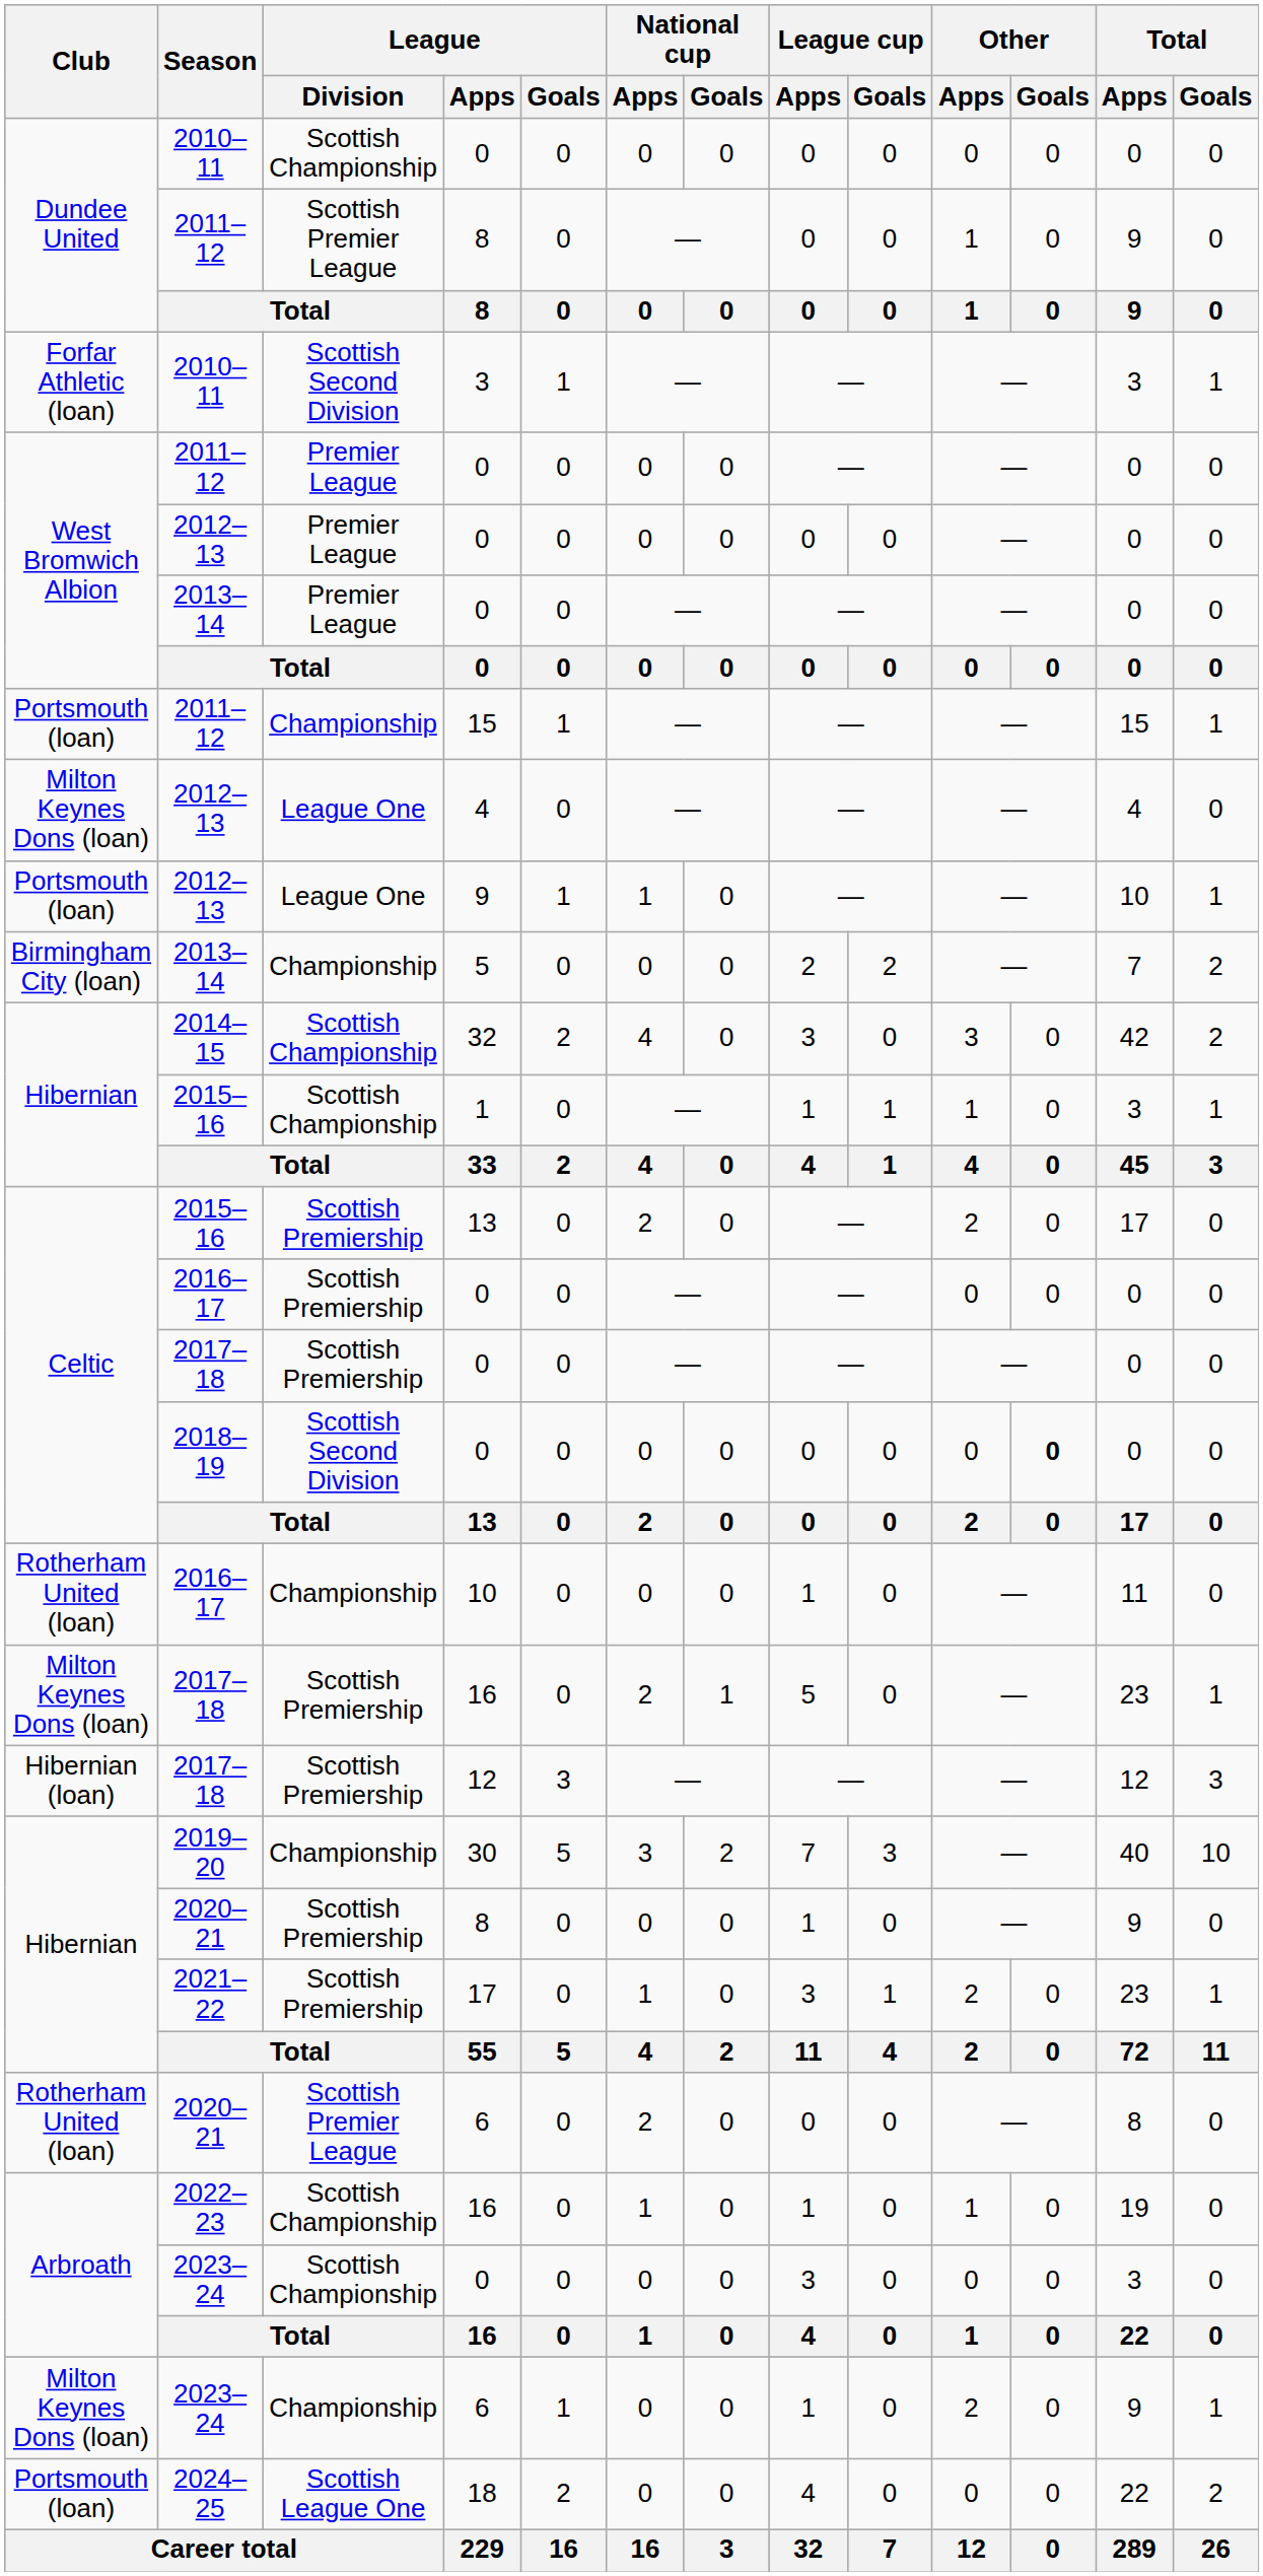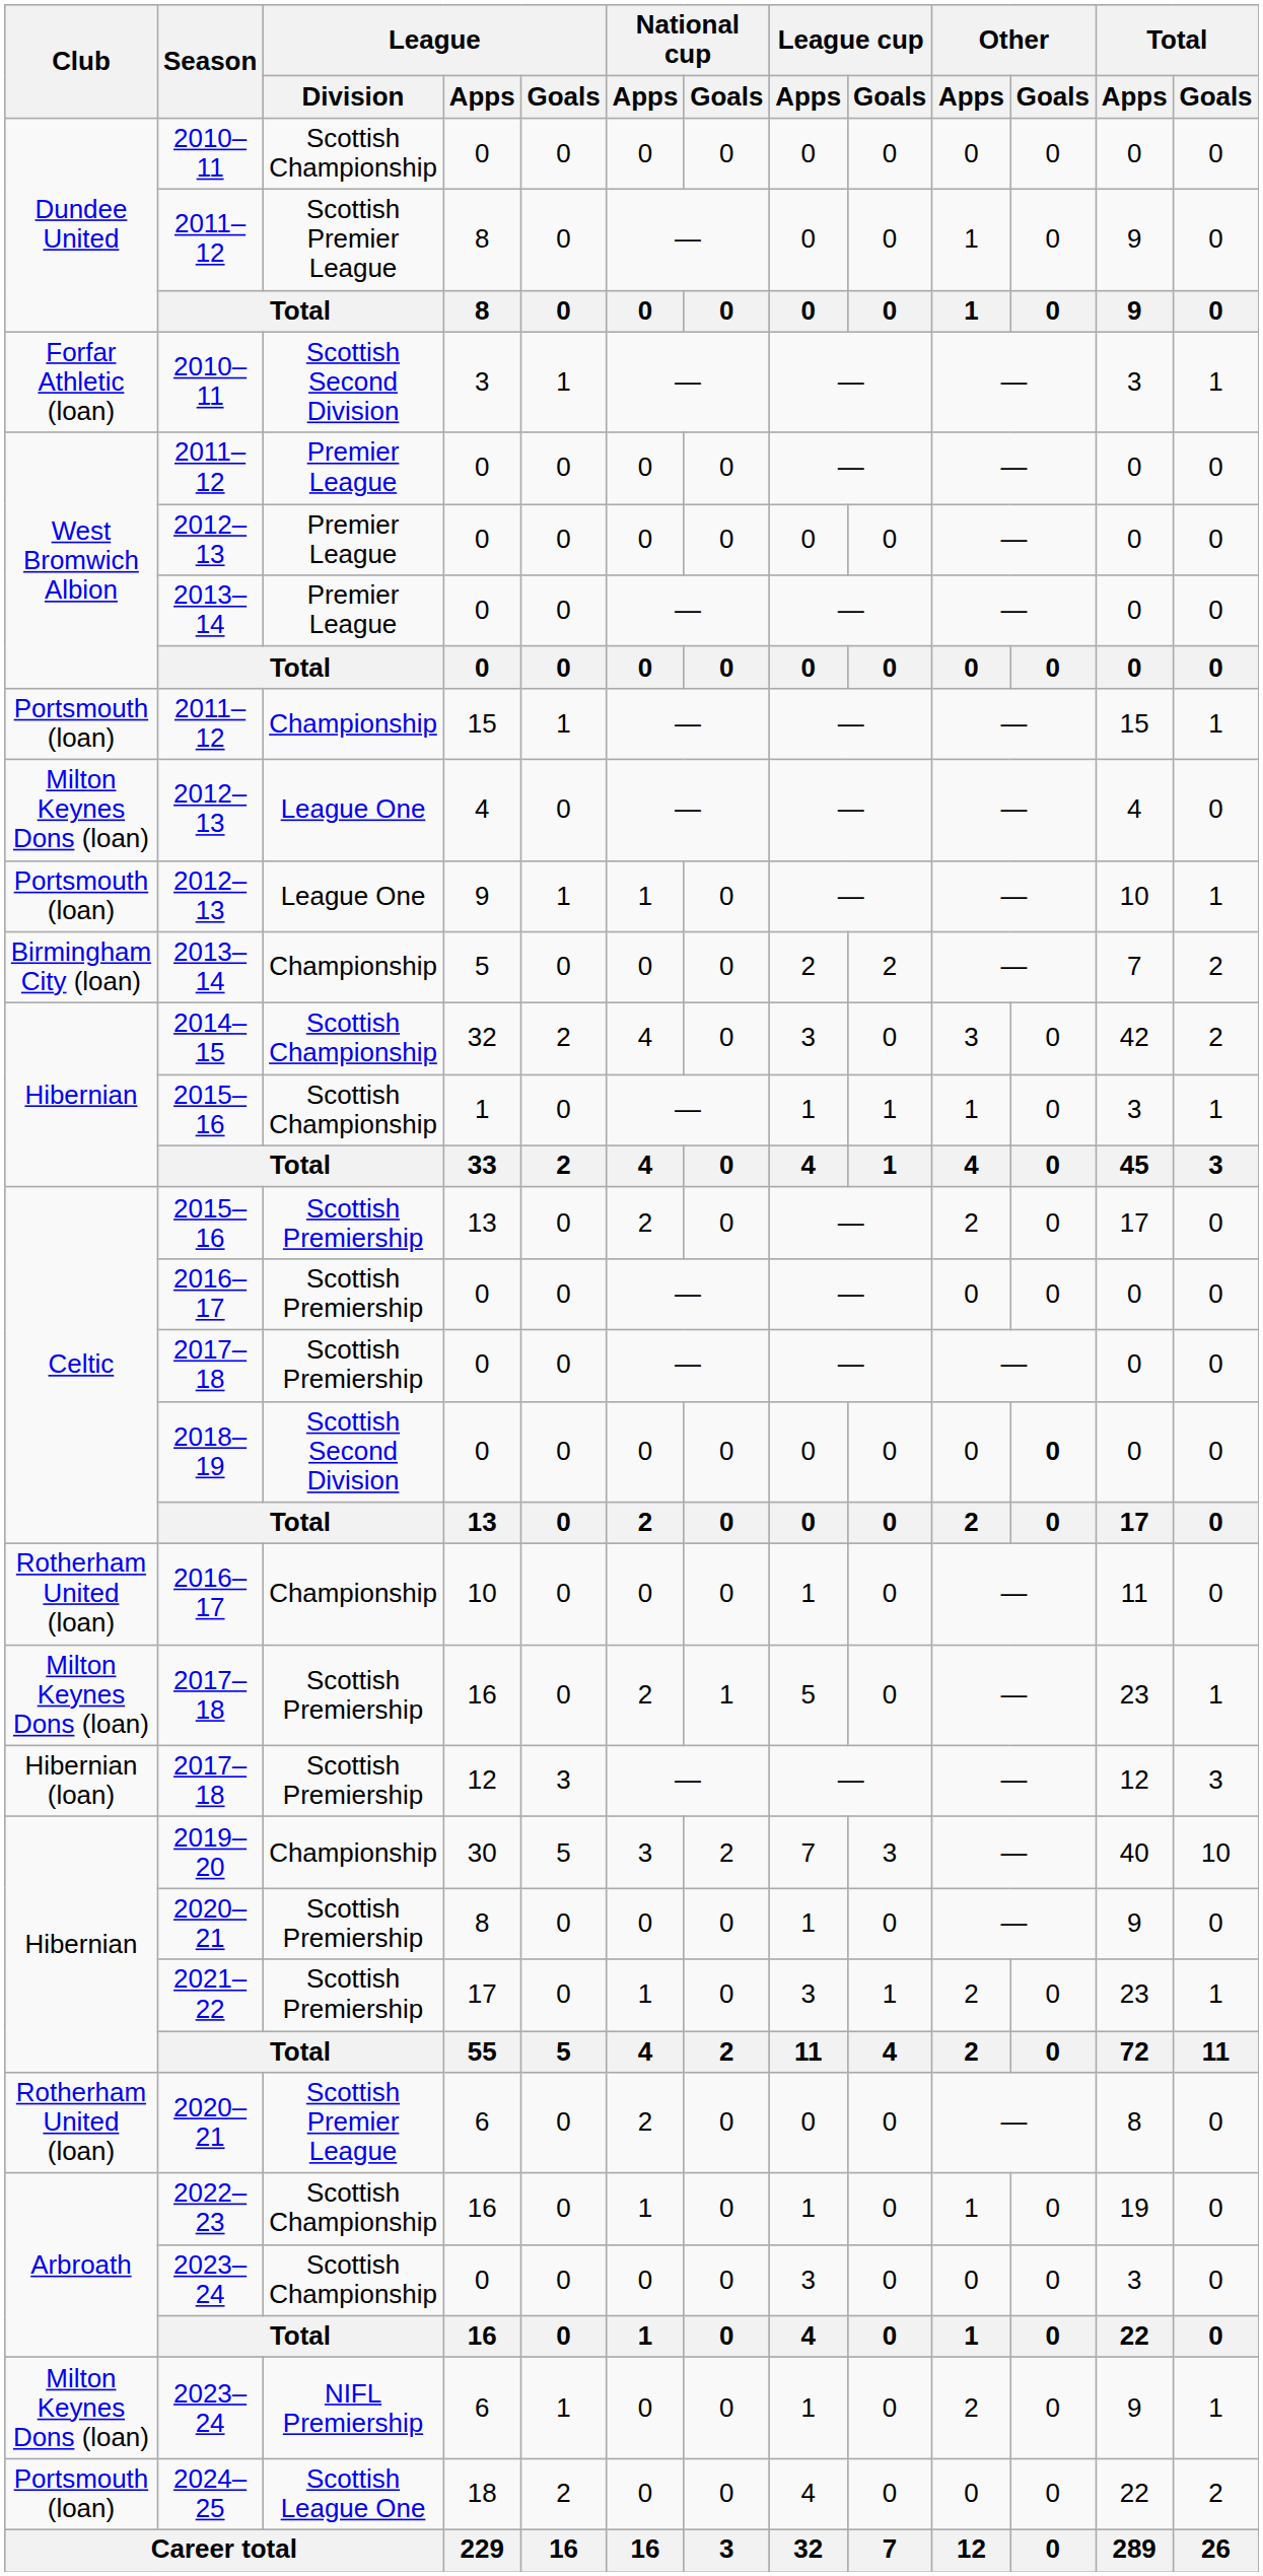 <table class="wikitable" style="text-align:center">
 <tr>
 <th rowspan="2">Club</th>
 <th rowspan="2">Season</th>
 <th colspan="3">League</th>
 <th colspan="2">National cup</th>
 <th colspan="2">League cup</th>
 <th colspan="2">Other</th>
 <th colspan="2">Total</th>
 </tr>
 <tr>
 <th>Division</th>
 <th>Apps</th>
 <th>Goals</th>
 <th>Apps</th>
 <th>Goals</th>
 <th>Apps</th>
 <th>Goals</th>
 <th>Apps</th>
 <th>Goals</th>
 <th>Apps</th>
 <th>Goals</th>
 </tr>
 <tr>
 <td rowspan="3"><a href='#'>Dundee United</a></td>
 <td><a href='#'>2010–11</a></td>
 <td>Scottish Championship</td>
 <td>0</td>
 <td>0</td>
 <td>0</td>
 <td>0</td>
 <td>0</td>
 <td>0</td>
 <td>0</td>
 <td>0</td>
 <td>0</td>
 <td>0</td>
 </tr>
 <tr>
 <td><a href='#'>2011–12</a></td>
 <td>Scottish Premier League</td>
 <td>8</td>
 <td>0</td>
 <td colspan="2">—</td>
 <td>0</td>
 <td>0</td>
 <td>1</td>
 <td>0</td>
 <td>9</td>
 <td>0</td>
 </tr>
 <tr>
 <th colspan="2">Total</th>
 <th>8</th>
 <th>0</th>
 <th>0</th>
 <th>0</th>
 <th>0</th>
 <th>0</th>
 <th>1</th>
 <th>0</th>
 <th>9</th>
 <th>0</th>
 </tr>
 <tr>
 <td><a href='#'>Forfar Athletic</a> (loan)</td>
 <td><a href='#'>2010–11</a></td>
 <td><a href='#'>Scottish Second Division</a></td>
 <td>3</td>
 <td>1</td>
 <td colspan="2">—</td>
 <td colspan="2">—</td>
 <td colspan="2">—</td>
 <td>3</td>
 <td>1</td>
 </tr>
 <tr>
 <td rowspan="4"><a href='#'>West Bromwich Albion</a></td>
 <td><a href='#'>2011–12</a></td>
 <td><a href='#'>Premier League</a></td>
 <td>0</td>
 <td>0</td>
 <td>0</td>
 <td>0</td>
 <td colspan="2">—</td>
 <td colspan="2">—</td>
 <td>0</td>
 <td>0</td>
 </tr>
 <tr>
 <td><a href='#'>2012–13</a></td>
 <td>Premier League</td>
 <td>0</td>
 <td>0</td>
 <td>0</td>
 <td>0</td>
 <td>0</td>
 <td>0</td>
 <td colspan="2">—</td>
 <td>0</td>
 <td>0</td>
 </tr>
 <tr>
 <td><a href='#'>2013–14</a></td>
 <td>Premier League</td>
 <td>0</td>
 <td>0</td>
 <td colspan="2">—</td>
 <td colspan="2">—</td>
 <td colspan="2">—</td>
 <td>0</td>
 <td>0</td>
 </tr>
 <tr>
 <th colspan="2">Total</th>
 <th>0</th>
 <th>0</th>
 <th>0</th>
 <th>0</th>
 <th>0</th>
 <th>0</th>
 <th>0</th>
 <th>0</th>
 <th>0</th>
 <th>0</th>
 </tr>
 <tr>
 <td><a href='#'>Portsmouth</a> (loan)</td>
 <td><a href='#'>2011–12</a></td>
 <td><a href='#'>Championship</a></td>
 <td>15</td>
 <td>1</td>
 <td colspan="2">—</td>
 <td colspan="2">—</td>
 <td colspan="2">—</td>
 <td>15</td>
 <td>1</td>
 </tr>
 <tr>
 <td><a href='#'>Milton Keynes Dons</a> (loan)</td>
 <td><a href='#'>2012–13</a></td>
 <td><a href='#'>League One</a></td>
 <td>4</td>
 <td>0</td>
 <td colspan="2">—</td>
 <td colspan="2">—</td>
 <td colspan="2">—</td>
 <td>4</td>
 <td>0</td>
 </tr>
 <tr>
 <td><a href='#'>Portsmouth</a> (loan)</td>
 <td><a href='#'>2012–13</a></td>
 <td>League One</td>
 <td>9</td>
 <td>1</td>
 <td>1</td>
 <td>0</td>
 <td colspan="2">—</td>
 <td colspan="2">—</td>
 <td>10</td>
 <td>1</td>
 </tr>
 <tr>
 <td><a href='#'>Birmingham City</a> (loan)</td>
 <td><a href='#'>2013–14</a></td>
 <td>Championship</td>
 <td>5</td>
 <td>0</td>
 <td>0</td>
 <td>0</td>
 <td>2</td>
 <td>2</td>
 <td colspan="2">—</td>
 <td>7</td>
 <td>2</td>
 </tr>
 <tr>
 <td rowspan="3"><a href='#'>Hibernian</a></td>
 <td><a href='#'>2014–15</a></td>
 <td><a href='#'>Scottish Championship</a></td>
 <td>32</td>
 <td>2</td>
 <td>4</td>
 <td>0</td>
 <td>3</td>
 <td>0</td>
 <td>3</td>
 <td>0</td>
 <td>42</td>
 <td>2</td>
 </tr>
 <tr>
 <td><a href='#'>2015–16</a></td>
 <td>Scottish Championship</td>
 <td>1</td>
 <td>0</td>
 <td colspan="2">—</td>
 <td>1</td>
 <td>1</td>
 <td>1</td>
 <td>0</td>
 <td>3</td>
 <td>1</td>
 </tr>
 <tr>
 <th colspan="2">Total</th>
 <th>33</th>
 <th>2</th>
 <th>4</th>
 <th>0</th>
 <th>4</th>
 <th>1</th>
 <th>4</th>
 <th>0</th>
 <th>45</th>
 <th>3</th>
 </tr>
 <tr>
 <td rowspan="5"><a href='#'>Celtic</a></td>
 <td><a href='#'>2015–16</a></td>
 <td><a href='#'>Scottish Premiership</a></td>
 <td>13</td>
 <td>0</td>
 <td>2</td>
 <td>0</td>
 <td colspan="2">—</td>
 <td>2</td>
 <td>0</td>
 <td>17</td>
 <td>0</td>
 </tr>
 <tr>
 <td><a href='#'>2016–17</a></td>
 <td>Scottish Premiership</td>
 <td>0</td>
 <td>0</td>
 <td colspan="2">—</td>
 <td colspan="2">—</td>
 <td>0</td>
 <td>0</td>
 <td>0</td>
 <td>0</td>
 </tr>
 <tr>
 <td><a href='#'>2017–18</a></td>
 <td>Scottish Premiership</td>
 <td>0</td>
 <td>0</td>
 <td colspan="2">—</td>
 <td colspan="2">—</td>
 <td colspan="2">—</td>
 <td>0</td>
 <td>0</td>
 </tr>
 <tr>
 <td><a href='#'>2018–19</a></td>
 <td><a href='#'>Scottish Second Division</a></td>
 <td>0</td>
 <td>0</td>
 <td>0</td>
 <td>0</td>
 <td>0</td>
 <td>0</td>
 <td>0</td>
 <td><strong>0</strong></td>
 <td>0</td>
 <td>0</td>
 </tr>
 <tr>
 <th colspan="2">Total</th>
 <th>13</th>
 <th>0</th>
 <th>2</th>
 <th>0</th>
 <th>0</th>
 <th>0</th>
 <th>2</th>
 <th>0</th>
 <th>17</th>
 <th>0</th>
 </tr>
 <tr>
 <td><a href='#'>Rotherham United</a> (loan)</td>
 <td><a href='#'>2016–17</a></td>
 <td>Championship</td>
 <td>10</td>
 <td>0</td>
 <td>0</td>
 <td>0</td>
 <td>1</td>
 <td>0</td>
 <td colspan="2">—</td>
 <td>11</td>
 <td>0</td>
 </tr>
 <tr>
 <td><a href='#'>Milton Keynes Dons</a> (loan)</td>
 <td><a href='#'>2017–18</a></td>
 <td>Scottish Premiership</td>
 <td>16</td>
 <td>0</td>
 <td>2</td>
 <td>1</td>
 <td>5</td>
 <td>0</td>
 <td colspan="2">—</td>
 <td>23</td>
 <td>1</td>
 </tr>
 <tr>
 <td>Hibernian (loan)</td>
 <td><a href='#'>2017–18</a></td>
 <td>Scottish Premiership</td>
 <td>12</td>
 <td>3</td>
 <td colspan="2">—</td>
 <td colspan="2">—</td>
 <td colspan="2">—</td>
 <td>12</td>
 <td>3</td>
 </tr>
 <tr>
 <td rowspan=4>Hibernian</td>
 <td><a href='#'>2019–20</a></td>
 <td>Championship</td>
 <td>30</td>
 <td>5</td>
 <td>3</td>
 <td>2</td>
 <td>7</td>
 <td>3</td>
 <td colspan="2">—</td>
 <td>40</td>
 <td>10</td>
 </tr>
 <tr>
 <td><a href='#'>2020–21</a></td>
 <td>Scottish Premiership</td>
 <td>8</td>
 <td>0</td>
 <td>0</td>
 <td>0</td>
 <td>1</td>
 <td>0</td>
 <td colspan="2">—</td>
 <td>9</td>
 <td>0</td>
 </tr>
 <tr>
 <td><a href='#'>2021–22</a></td>
 <td>Scottish Premiership</td>
 <td>17</td>
 <td>0</td>
 <td>1</td>
 <td>0</td>
 <td>3</td>
 <td>1</td>
 <td>2</td>
 <td>0</td>
 <td>23</td>
 <td>1</td>
 </tr>
 <tr>
 <th colspan=2>Total</th>
 <th>55</th>
 <th>5</th>
 <th>4</th>
 <th>2</th>
 <th>11</th>
 <th>4</th>
 <th>2</th>
 <th>0</th>
 <th>72</th>
 <th>11</th>
 </tr>
 <tr>
 <td><a href='#'>Rotherham United</a> (loan)</td>
 <td><a href='#'>2020–21</a></td>
 <td><a href='#'>Scottish Premier League</a></td>
 <td>6</td>
 <td>0</td>
 <td>2</td>
 <td>0</td>
 <td>0</td>
 <td>0</td>
 <td colspan=2>—</td>
 <td>8</td>
 <td>0</td>
 </tr>
 <tr>
 <td rowspan="3"><a href='#'>Arbroath</a></td>
 <td><a href='#'>2022–23</a></td>
 <td>Scottish Championship</td>
 <td>16</td>
 <td>0</td>
 <td>1</td>
 <td>0</td>
 <td>1</td>
 <td>0</td>
 <td>1</td>
 <td>0</td>
 <td>19</td>
 <td>0</td>
 </tr>
 <tr>
 <td><a href='#'>2023–24</a></td>
 <td>Scottish Championship</td>
 <td>0</td>
 <td>0</td>
 <td>0</td>
 <td>0</td>
 <td>3</td>
 <td>0</td>
 <td>0</td>
 <td>0</td>
 <td>3</td>
 <td>0</td>
 </tr>
 <tr>
 <th colspan="2">Total</th>
 <th>16</th>
 <th>0</th>
 <th>1</th>
 <th>0</th>
 <th>4</th>
 <th>0</th>
 <th>1</th>
 <th>0</th>
 <th>22</th>
 <th>0</th>
 </tr>
 <tr>
 <td><a href='#'>Milton Keynes Dons</a> (loan)</td>
 <td><a href='#'>2023–24</a></td>
-<td>Championship</td>
+<td><a href='#'>NIFL Premiership</a></td>
 <td>6</td>
 <td>1</td>
 <td>0</td>
 <td>0</td>
 <td>1</td>
 <td>0</td>
 <td>2</td>
 <td>0</td>
 <td>9</td>
 <td>1</td>
 </tr>
 <tr>
 <td><a href='#'>Portsmouth</a> (loan)</td>
 <td><a href='#'>2024–25</a></td>
 <td><a href='#'>Scottish League One</a></td>
 <td>18</td>
 <td>2</td>
 <td>0</td>
 <td>0</td>
 <td>4</td>
 <td>0</td>
 <td>0</td>
 <td>0</td>
 <td>22</td>
 <td>2</td>
 </tr>
 <tr>
 <th colspan="3">Career total</th>
 <th>229</th>
 <th>16</th>
 <th>16</th>
 <th>3</th>
 <th>32</th>
 <th>7</th>
 <th>12</th>
 <th>0</th>
 <th>289</th>
 <th>26</th>
 </tr>
 </table>
